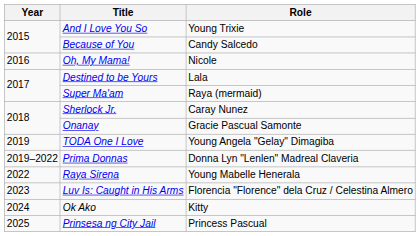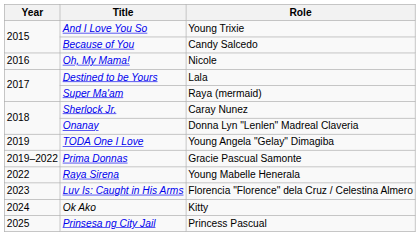 <table class="wikitable sortable">
 <tr>
 <th>Year</th>
 <th>Title</th>
 <th>Role</th>
 </tr>
 <tr>
 <td rowspan="2">2015</td>
 <td><em><a href='#'>And I Love You So</a></em></td>
 <td>Young Trixie</td>
 </tr>
 <tr>
 <td><em><a href='#'>Because of You</a></em></td>
 <td>Candy Salcedo</td>
 </tr>
 <tr>
 <td>2016</td>
 <td><em><a href='#'>Oh, My Mama!</a></em></td>
 <td>Nicole</td>
 </tr>
 <tr>
 <td rowspan="2">2017</td>
 <td><em><a href='#'>Destined to be Yours</a></em></td>
 <td>Lala</td>
 </tr>
 <tr>
 <td><em><a href='#'>Super Ma'am</a></em></td>
 <td>Raya (mermaid)</td>
 </tr>
 <tr>
 <td rowspan="2">2018</td>
 <td><em><a href='#'>Sherlock Jr.</a></em></td>
 <td>Caray Nunez</td>
 </tr>
 <tr>
 <td><em><a href='#'>Onanay</a></em></td>
-<td>Gracie Pascual Samonte</td>
+<td>Donna Lyn "Lenlen" Madreal Claveria</td>
 </tr>
 <tr>
 <td>2019</td>
 <td><em><a href='#'>TODA One I Love</a></em></td>
 <td>Young Angela "Gelay" Dimagiba</td>
 </tr>
 <tr>
 <td>2019–2022</td>
 <td><em><a href='#'>Prima Donnas</a></em></td>
-<td>Donna Lyn "Lenlen" Madreal Claveria</td>
+<td>Gracie Pascual Samonte</td>
 </tr>
 <tr>
 <td>2022</td>
 <td><em><a href='#'>Raya Sirena</a></em></td>
 <td>Young Mabelle Henerala</td>
 </tr>
 <tr>
 <td>2023</td>
 <td><em><a href='#'>Luv Is: Caught in His Arms</a></em></td>
 <td>Florencia "Florence" dela Cruz / Celestina Almero</td>
 </tr>
 <tr>
 <td>2024</td>
 <td><em>Ok Ako</em></td>
 <td>Kitty</td>
 </tr>
 <tr>
 <td>2025</td>
 <td><em><a href='#'>Prinsesa ng City Jail</a></em></td>
 <td>Princess Pascual</td>
 </tr>
 </table>
